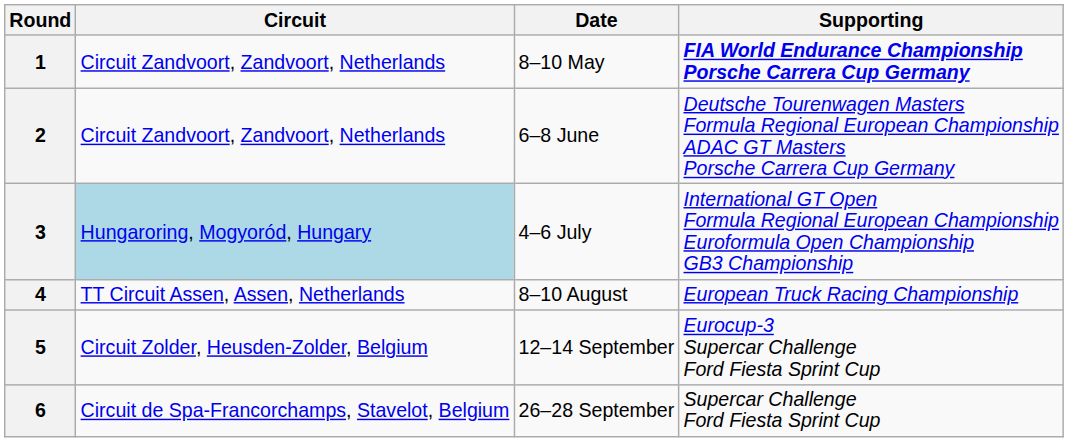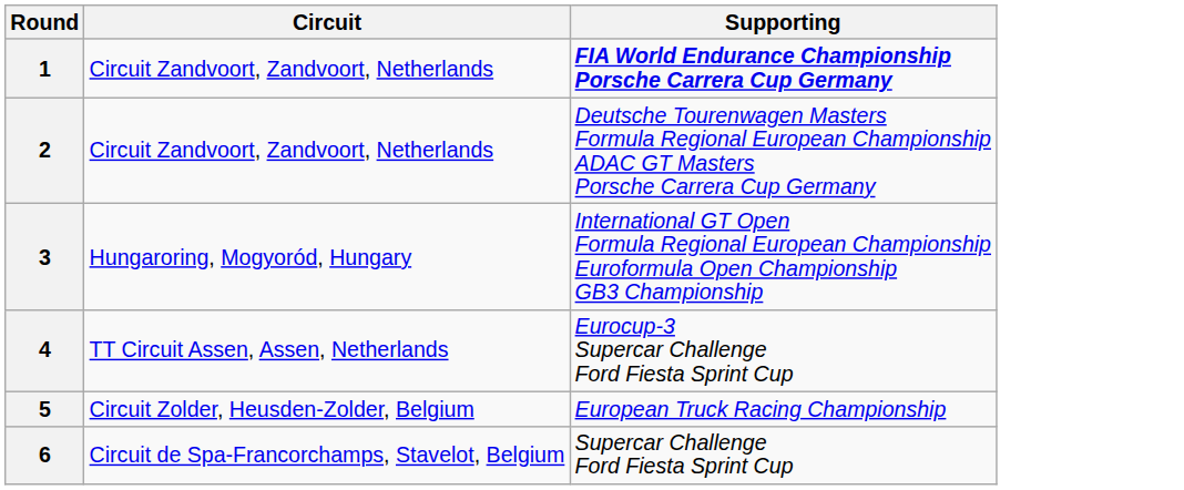 <table class="wikitable" style="font-size: 85%;">
 <tr>
 <th>Round</th>
 <th>Circuit</th>
-<th>Date</th>
 <th>Supporting</th>
 </tr>
 <tr>
 <th>1</th>
 <td> <a href='#'>Circuit Zandvoort</a>, <a href='#'>Zandvoort</a>, <a href='#'>Netherlands</a></td>
-<td>8–10 May</td>
 <td><strong><em><a href='#'>FIA World Endurance Championship</a><br><a href='#'>Porsche Carrera Cup Germany</a></em></strong></td>
 </tr>
 <tr>
 <th>2</th>
 <td> <a href='#'>Circuit Zandvoort</a>, <a href='#'>Zandvoort</a>, <a href='#'>Netherlands</a></td>
-<td>6–8 June</td>
 <td><em><a href='#'>Deutsche Tourenwagen Masters</a><br><a href='#'>Formula Regional European Championship</a><br><a href='#'>ADAC GT Masters</a><br><a href='#'>Porsche Carrera Cup Germany</a></em></td>
 </tr>
 <tr>
 <th>3</th>
-<td style="background: lightblue;"> <a href='#'>Hungaroring</a>, <a href='#'>Mogyoród</a>, <a href='#'>Hungary</a></td>
-<td>4–6 July</td>
+<td> <a href='#'>Hungaroring</a>, <a href='#'>Mogyoród</a>, <a href='#'>Hungary</a></td>
 <td><em><a href='#'>International GT Open</a><br><a href='#'>Formula Regional European Championship</a><br><a href='#'>Euroformula Open Championship</a><br><a href='#'>GB3 Championship</a></em></td>
 </tr>
 <tr>
 <th>4</th>
 <td> <a href='#'>TT Circuit Assen</a>, <a href='#'>Assen</a>, <a href='#'>Netherlands</a></td>
-<td>8–10 August</td>
-<td><em><a href='#'>European Truck Racing Championship</a></em></td>
+<td><em><a href='#'>Eurocup-3</a><br>Supercar Challenge<br>Ford Fiesta Sprint Cup</em></td>
 </tr>
 <tr>
 <th>5</th>
 <td> <a href='#'>Circuit Zolder</a>, <a href='#'>Heusden-Zolder</a>, <a href='#'>Belgium</a></td>
-<td>12–14 September</td>
-<td><em><a href='#'>Eurocup-3</a><br>Supercar Challenge<br>Ford Fiesta Sprint Cup</em></td>
+<td><em><a href='#'>European Truck Racing Championship</a></em></td>
 </tr>
 <tr>
 <th>6</th>
 <td> <a href='#'>Circuit de Spa-Francorchamps</a>, <a href='#'>Stavelot</a>, <a href='#'>Belgium</a></td>
-<td>26–28 September</td>
 <td><em>Supercar Challenge<br>Ford Fiesta Sprint Cup</em></td>
 </tr>
 </table>
